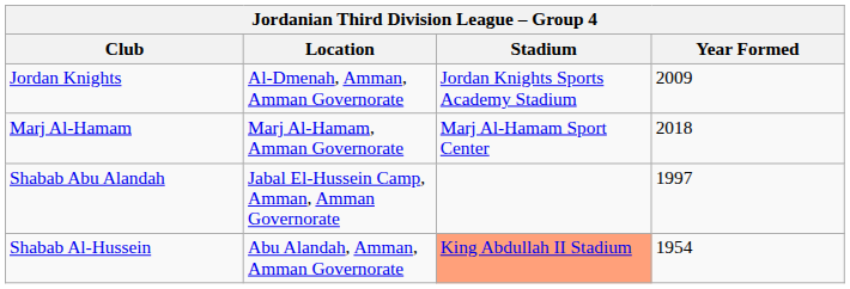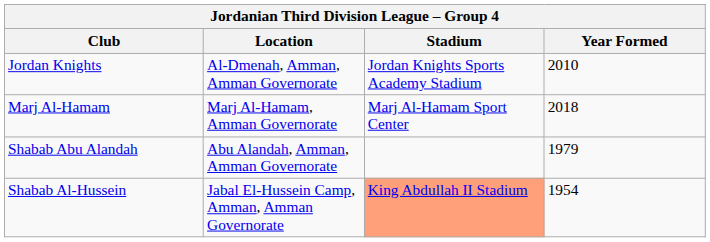 <table class="wikitable">
 <tr>
 <th colspan="4">Jordanian Third Division League – Group 4</th>
 </tr>
 <tr>
 <th style="width:200px;">Club</th>
 <th style="width:160px;">Location</th>
 <th style="width:180px;">Stadium</th>
 <th style="width:160px;">Year Formed</th>
 </tr>
 <tr style="vertical-align:top;">
 <td><a href='#'>Jordan Knights</a></td>
 <td><a href='#'>Al-Dmenah</a>, <a href='#'>Amman</a>, <a href='#'>Amman Governorate</a></td>
 <td><a href='#'>Jordan Knights Sports Academy Stadium</a></td>
-<td>2009</td>
+<td>2010</td>
 </tr>
 <tr style="vertical-align:top;">
 <td><a href='#'>Marj Al-Hamam</a></td>
 <td><a href='#'>Marj Al-Hamam</a>, <a href='#'>Amman Governorate</a></td>
 <td><a href='#'>Marj Al-Hamam Sport Center</a></td>
 <td>2018</td>
 </tr>
 <tr style="vertical-align:top;">
 <td><a href='#'>Shabab Abu Alandah</a></td>
-<td><a href='#'>Jabal El-Hussein Camp</a>, <a href='#'>Amman</a>, <a href='#'>Amman Governorate</a></td>
+<td><a href='#'>Abu Alandah</a>, <a href='#'>Amman</a>, <a href='#'>Amman Governorate</a></td>
 <td></td>
-<td>1997</td>
+<td>1979</td>
 </tr>
 <tr style="vertical-align:top;">
 <td><a href='#'>Shabab Al-Hussein</a></td>
-<td><a href='#'>Abu Alandah</a>, <a href='#'>Amman</a>, <a href='#'>Amman Governorate</a></td>
+<td><a href='#'>Jabal El-Hussein Camp</a>, <a href='#'>Amman</a>, <a href='#'>Amman Governorate</a></td>
 <td style="background: lightsalmon;"><a href='#'>King Abdullah II Stadium</a></td>
 <td>1954</td>
 </tr>
 </table>
